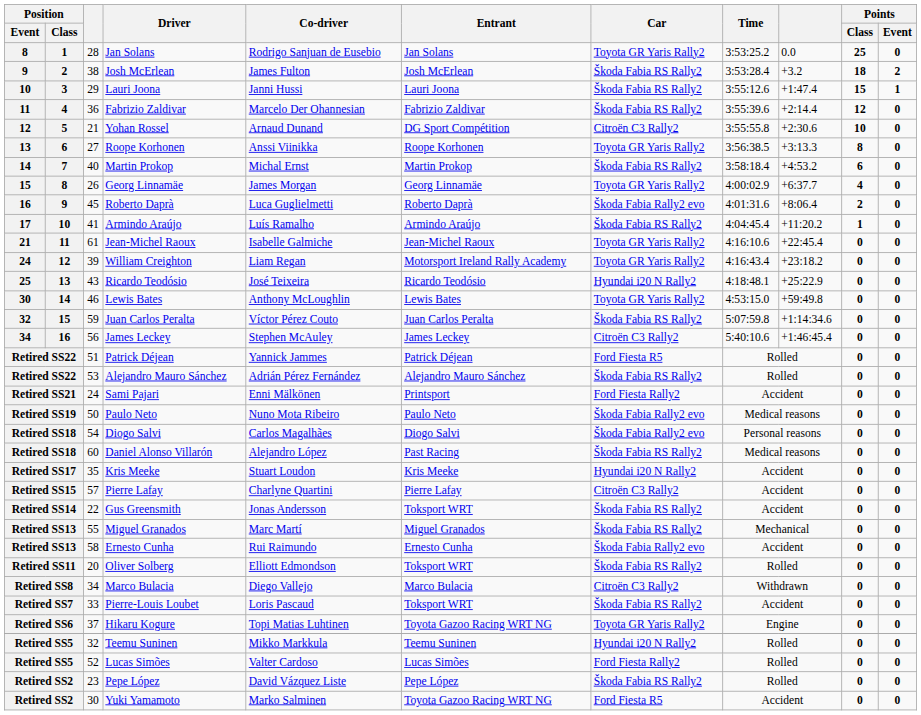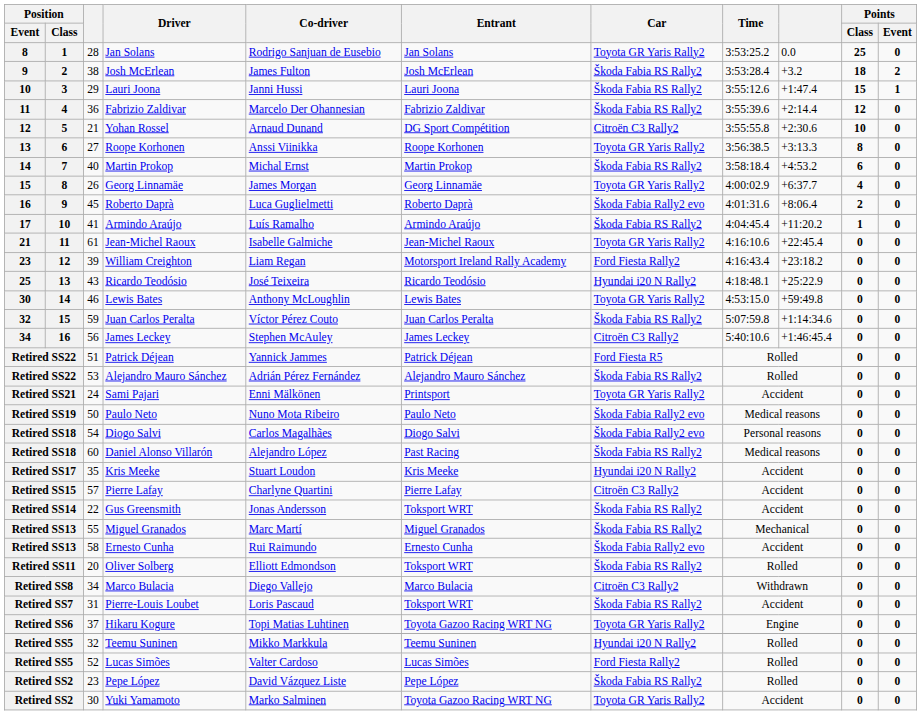 <table class="wikitable" width=85% style="font-size: 85%;">
 <tr>
 <th colspan="2">Position</th>
 <th rowspan="2"></th>
 <th rowspan="2">Driver</th>
 <th rowspan="2">Co-driver</th>
 <th rowspan="2">Entrant</th>
 <th rowspan="2">Car</th>
 <th rowspan="2">Time</th>
 <th rowspan="2"></th>
 <th colspan="3">Points</th>
 </tr>
 <tr>
 <th>Event</th>
 <th>Class</th>
 <th>Class</th>
 <th>Event</th>
 </tr>
 <tr>
 <th>8</th>
 <th>1</th>
 <td align="center">28</td>
 <td><a href='#'>Jan Solans</a></td>
 <td><a href='#'>Rodrigo Sanjuan de Eusebio</a></td>
 <td><a href='#'>Jan Solans</a></td>
 <td><a href='#'>Toyota GR Yaris Rally2</a></td>
 <td>3:53:25.2</td>
 <td>0.0</td>
 <td align="center"><strong>25</strong></td>
 <td align="center"><strong>0</strong></td>
 </tr>
 <tr>
 <th>9</th>
 <th>2</th>
 <td align="center">38</td>
 <td><a href='#'>Josh McErlean</a></td>
 <td><a href='#'>James Fulton</a></td>
 <td><a href='#'>Josh McErlean</a></td>
 <td><a href='#'>Škoda Fabia RS Rally2</a></td>
 <td>3:53:28.4</td>
 <td>+3.2</td>
 <td align="center"><strong>18</strong></td>
 <td align="center"><strong>2</strong></td>
 </tr>
 <tr>
 <th>10</th>
 <th>3</th>
 <td align="center">29</td>
 <td><a href='#'>Lauri Joona</a></td>
 <td><a href='#'>Janni Hussi</a></td>
 <td><a href='#'>Lauri Joona</a></td>
 <td><a href='#'>Škoda Fabia RS Rally2</a></td>
 <td>3:55:12.6</td>
 <td>+1:47.4</td>
 <td align="center"><strong>15</strong></td>
 <td align="center"><strong>1</strong></td>
 </tr>
 <tr>
 <th>11</th>
 <th>4</th>
 <td align="center">36</td>
 <td><a href='#'>Fabrizio Zaldivar</a></td>
 <td><a href='#'>Marcelo Der Ohannesian</a></td>
 <td><a href='#'>Fabrizio Zaldivar</a></td>
 <td><a href='#'>Škoda Fabia RS Rally2</a></td>
 <td>3:55:39.6</td>
 <td>+2:14.4</td>
 <td align="center"><strong>12</strong></td>
 <td align="center"><strong>0</strong></td>
 </tr>
 <tr>
 <th>12</th>
 <th>5</th>
 <td align="center">21</td>
 <td><a href='#'>Yohan Rossel</a></td>
 <td><a href='#'>Arnaud Dunand</a></td>
 <td><a href='#'>DG Sport Compétition</a></td>
 <td><a href='#'>Citroën C3 Rally2</a></td>
 <td>3:55:55.8</td>
 <td>+2:30.6</td>
 <td align="center"><strong>10</strong></td>
 <td align="center"><strong>0</strong></td>
 </tr>
 <tr>
 <th>13</th>
 <th>6</th>
 <td align="center">27</td>
 <td><a href='#'>Roope Korhonen</a></td>
 <td><a href='#'>Anssi Viinikka</a></td>
 <td><a href='#'>Roope Korhonen</a></td>
 <td><a href='#'>Toyota GR Yaris Rally2</a></td>
 <td>3:56:38.5</td>
 <td>+3:13.3</td>
 <td align="center"><strong>8</strong></td>
 <td align="center"><strong>0</strong></td>
 </tr>
 <tr>
 <th>14</th>
 <th>7</th>
 <td align="center">40</td>
 <td><a href='#'>Martin Prokop</a></td>
 <td><a href='#'>Michal Ernst</a></td>
 <td><a href='#'>Martin Prokop</a></td>
 <td><a href='#'>Škoda Fabia RS Rally2</a></td>
 <td>3:58:18.4</td>
 <td>+4:53.2</td>
 <td align="center"><strong>6</strong></td>
 <td align="center"><strong>0</strong></td>
 </tr>
 <tr>
 <th>15</th>
 <th>8</th>
 <td align="center">26</td>
 <td><a href='#'>Georg Linnamäe</a></td>
 <td><a href='#'>James Morgan</a></td>
 <td><a href='#'>Georg Linnamäe</a></td>
 <td><a href='#'>Toyota GR Yaris Rally2</a></td>
 <td>4:00:02.9</td>
 <td>+6:37.7</td>
 <td align="center"><strong>4</strong></td>
 <td align="center"><strong>0</strong></td>
 </tr>
 <tr>
 <th>16</th>
 <th>9</th>
 <td align="center">45</td>
 <td><a href='#'>Roberto Daprà</a></td>
 <td><a href='#'>Luca Guglielmetti</a></td>
 <td><a href='#'>Roberto Daprà</a></td>
 <td><a href='#'>Škoda Fabia Rally2 evo</a></td>
 <td>4:01:31.6</td>
 <td>+8:06.4</td>
 <td align="center"><strong>2</strong></td>
 <td align="center"><strong>0</strong></td>
 </tr>
 <tr>
 <th>17</th>
 <th>10</th>
 <td align="center">41</td>
 <td><a href='#'>Armindo Araújo</a></td>
 <td><a href='#'>Luís Ramalho</a></td>
 <td><a href='#'>Armindo Araújo</a></td>
 <td><a href='#'>Škoda Fabia RS Rally2</a></td>
 <td>4:04:45.4</td>
 <td>+11:20.2</td>
 <td align="center"><strong>1</strong></td>
 <td align="center"><strong>0</strong></td>
 </tr>
 <tr>
 <th>21</th>
 <th>11</th>
 <td align="center">61</td>
 <td><a href='#'>Jean-Michel Raoux</a></td>
 <td><a href='#'>Isabelle Galmiche</a></td>
 <td><a href='#'>Jean-Michel Raoux</a></td>
 <td><a href='#'>Toyota GR Yaris Rally2</a></td>
 <td>4:16:10.6</td>
 <td>+22:45.4</td>
 <td align="center"><strong>0</strong></td>
 <td align="center"><strong>0</strong></td>
 </tr>
 <tr>
-<th>24</th>
+<th>23</th>
 <th>12</th>
 <td align="center">39</td>
 <td><a href='#'>William Creighton</a></td>
 <td><a href='#'>Liam Regan</a></td>
 <td><a href='#'>Motorsport Ireland Rally Academy</a></td>
-<td><a href='#'>Toyota GR Yaris Rally2</a></td>
+<td><a href='#'>Ford Fiesta Rally2</a></td>
 <td>4:16:43.4</td>
 <td>+23:18.2</td>
 <td align="center"><strong>0</strong></td>
 <td align="center"><strong>0</strong></td>
 </tr>
 <tr>
 <th>25</th>
 <th>13</th>
 <td align="center">43</td>
 <td><a href='#'>Ricardo Teodósio</a></td>
 <td><a href='#'>José Teixeira</a></td>
 <td><a href='#'>Ricardo Teodósio</a></td>
 <td><a href='#'>Hyundai i20 N Rally2</a></td>
 <td>4:18:48.1</td>
 <td>+25:22.9</td>
 <td align="center"><strong>0</strong></td>
 <td align="center"><strong>0</strong></td>
 </tr>
 <tr>
 <th>30</th>
 <th>14</th>
 <td align="center">46</td>
 <td><a href='#'>Lewis Bates</a></td>
 <td><a href='#'>Anthony McLoughlin</a></td>
 <td><a href='#'>Lewis Bates</a></td>
 <td><a href='#'>Toyota GR Yaris Rally2</a></td>
 <td>4:53:15.0</td>
 <td>+59:49.8</td>
 <td align="center"><strong>0</strong></td>
 <td align="center"><strong>0</strong></td>
 </tr>
 <tr>
 <th>32</th>
 <th>15</th>
 <td align="center">59</td>
 <td><a href='#'>Juan Carlos Peralta</a></td>
 <td><a href='#'>Víctor Pérez Couto</a></td>
 <td><a href='#'>Juan Carlos Peralta</a></td>
 <td><a href='#'>Škoda Fabia RS Rally2</a></td>
 <td>5:07:59.8</td>
 <td>+1:14:34.6</td>
 <td align="center"><strong>0</strong></td>
 <td align="center"><strong>0</strong></td>
 </tr>
 <tr>
 <th>34</th>
 <th>16</th>
 <td align="center">56</td>
 <td><a href='#'>James Leckey</a></td>
 <td><a href='#'>Stephen McAuley</a></td>
 <td><a href='#'>James Leckey</a></td>
 <td><a href='#'>Citroën C3 Rally2</a></td>
 <td>5:40:10.6</td>
 <td>+1:46:45.4</td>
 <td align="center"><strong>0</strong></td>
 <td align="center"><strong>0</strong></td>
 </tr>
 <tr>
 <th colspan="2">Retired SS22</th>
 <td align="center">51</td>
 <td><a href='#'>Patrick Déjean</a></td>
 <td><a href='#'>Yannick Jammes</a></td>
 <td><a href='#'>Patrick Déjean</a></td>
 <td><a href='#'>Ford Fiesta R5</a></td>
 <td align="center" colspan="2">Rolled</td>
 <td align="center"><strong>0</strong></td>
 <td align="center"><strong>0</strong></td>
 </tr>
 <tr>
 <th colspan="2">Retired SS22</th>
 <td align="center">53</td>
 <td><a href='#'>Alejandro Mauro Sánchez</a></td>
 <td><a href='#'>Adrián Pérez Fernández</a></td>
 <td><a href='#'>Alejandro Mauro Sánchez</a></td>
 <td><a href='#'>Škoda Fabia RS Rally2</a></td>
 <td align="center" colspan="2">Rolled</td>
 <td align="center"><strong>0</strong></td>
 <td align="center"><strong>0</strong></td>
 </tr>
 <tr>
 <th colspan="2">Retired SS21</th>
 <td align="center">24</td>
 <td><a href='#'>Sami Pajari</a></td>
 <td><a href='#'>Enni Mälkönen</a></td>
 <td><a href='#'>Printsport</a></td>
-<td><a href='#'>Ford Fiesta Rally2</a></td>
+<td><a href='#'>Toyota GR Yaris Rally2</a></td>
 <td align="center" colspan="2">Accident</td>
 <td align="center"><strong>0</strong></td>
 <td align="center"><strong>0</strong></td>
 </tr>
 <tr>
 <th colspan="2">Retired SS19</th>
 <td align="center">50</td>
 <td><a href='#'>Paulo Neto</a></td>
 <td><a href='#'>Nuno Mota Ribeiro</a></td>
 <td><a href='#'>Paulo Neto</a></td>
 <td><a href='#'>Škoda Fabia Rally2 evo</a></td>
 <td align="center" colspan="2">Medical reasons</td>
 <td align="center"><strong>0</strong></td>
 <td align="center"><strong>0</strong></td>
 </tr>
 <tr>
 <th colspan="2">Retired SS18</th>
 <td align="center">54</td>
 <td><a href='#'>Diogo Salvi</a></td>
 <td><a href='#'>Carlos Magalhães</a></td>
 <td><a href='#'>Diogo Salvi</a></td>
 <td><a href='#'>Škoda Fabia Rally2 evo</a></td>
 <td align="center" colspan="2">Personal reasons</td>
 <td align="center"><strong>0</strong></td>
 <td align="center"><strong>0</strong></td>
 </tr>
 <tr>
 <th colspan="2">Retired SS18</th>
 <td align="center">60</td>
 <td><a href='#'>Daniel Alonso Villarón</a></td>
 <td><a href='#'>Alejandro López</a></td>
 <td><a href='#'>Past Racing</a></td>
 <td><a href='#'>Škoda Fabia RS Rally2</a></td>
 <td align="center" colspan="2">Medical reasons</td>
 <td align="center"><strong>0</strong></td>
 <td align="center"><strong>0</strong></td>
 </tr>
 <tr>
 <th colspan="2">Retired SS17</th>
 <td align="center">35</td>
 <td><a href='#'>Kris Meeke</a></td>
 <td><a href='#'>Stuart Loudon</a></td>
 <td><a href='#'>Kris Meeke</a></td>
 <td><a href='#'>Hyundai i20 N Rally2</a></td>
 <td align="center" colspan="2">Accident</td>
 <td align="center"><strong>0</strong></td>
 <td align="center"><strong>0</strong></td>
 </tr>
 <tr>
 <th colspan="2">Retired SS15</th>
 <td align="center">57</td>
 <td><a href='#'>Pierre Lafay</a></td>
 <td><a href='#'>Charlyne Quartini</a></td>
 <td><a href='#'>Pierre Lafay</a></td>
 <td><a href='#'>Citroën C3 Rally2</a></td>
 <td align="center" colspan="2">Accident</td>
 <td align="center"><strong>0</strong></td>
 <td align="center"><strong>0</strong></td>
 </tr>
 <tr>
 <th colspan="2">Retired SS14</th>
 <td align="center">22</td>
 <td><a href='#'>Gus Greensmith</a></td>
 <td><a href='#'>Jonas Andersson</a></td>
 <td><a href='#'>Toksport WRT</a></td>
 <td><a href='#'>Škoda Fabia RS Rally2</a></td>
 <td align="center" colspan="2">Accident</td>
 <td align="center"><strong>0</strong></td>
 <td align="center"><strong>0</strong></td>
 </tr>
 <tr>
 <th colspan="2">Retired SS13</th>
 <td align="center">55</td>
 <td><a href='#'>Miguel Granados</a></td>
 <td><a href='#'>Marc Martí</a></td>
 <td><a href='#'>Miguel Granados</a></td>
 <td><a href='#'>Škoda Fabia RS Rally2</a></td>
 <td align="center" colspan="2">Mechanical</td>
 <td align="center"><strong>0</strong></td>
 <td align="center"><strong>0</strong></td>
 </tr>
 <tr>
 <th colspan="2">Retired SS13</th>
 <td align="center">58</td>
 <td><a href='#'>Ernesto Cunha</a></td>
 <td><a href='#'>Rui Raimundo</a></td>
 <td><a href='#'>Ernesto Cunha</a></td>
 <td><a href='#'>Škoda Fabia Rally2 evo</a></td>
 <td align="center" colspan="2">Accident</td>
 <td align="center"><strong>0</strong></td>
 <td align="center"><strong>0</strong></td>
 </tr>
 <tr>
 <th colspan="2">Retired SS11</th>
 <td align="center">20</td>
 <td><a href='#'>Oliver Solberg</a></td>
 <td><a href='#'>Elliott Edmondson</a></td>
 <td><a href='#'>Toksport WRT</a></td>
 <td><a href='#'>Škoda Fabia RS Rally2</a></td>
 <td align="center" colspan="2">Rolled</td>
 <td align="center"><strong>0</strong></td>
 <td align="center"><strong>0</strong></td>
 </tr>
 <tr>
 <th colspan="2">Retired SS8</th>
 <td align="center">34</td>
 <td><a href='#'>Marco Bulacia</a></td>
 <td><a href='#'>Diego Vallejo</a></td>
 <td><a href='#'>Marco Bulacia</a></td>
 <td><a href='#'>Citroën C3 Rally2</a></td>
 <td align="center" colspan="2">Withdrawn</td>
 <td align="center"><strong>0</strong></td>
 <td align="center"><strong>0</strong></td>
 </tr>
 <tr>
 <th colspan="2">Retired SS7</th>
-<td align="center">33</td>
+<td align="center">31</td>
 <td><a href='#'>Pierre-Louis Loubet</a></td>
 <td><a href='#'>Loris Pascaud</a></td>
 <td><a href='#'>Toksport WRT</a></td>
 <td><a href='#'>Škoda Fabia RS Rally2</a></td>
 <td align="center" colspan="2">Accident</td>
 <td align="center"><strong>0</strong></td>
 <td align="center"><strong>0</strong></td>
 </tr>
 <tr>
 <th colspan="2">Retired SS6</th>
 <td align="center">37</td>
 <td><a href='#'>Hikaru Kogure</a></td>
 <td><a href='#'>Topi Matias Luhtinen</a></td>
 <td><a href='#'>Toyota Gazoo Racing WRT NG</a></td>
 <td><a href='#'>Toyota GR Yaris Rally2</a></td>
 <td align="center" colspan="2">Engine</td>
 <td align="center"><strong>0</strong></td>
 <td align="center"><strong>0</strong></td>
 </tr>
 <tr>
 </tr>
 <tr>
 <th colspan="2">Retired SS5</th>
 <td align="center">32</td>
 <td><a href='#'>Teemu Suninen</a></td>
 <td><a href='#'>Mikko Markkula</a></td>
 <td><a href='#'>Teemu Suninen</a></td>
 <td><a href='#'>Hyundai i20 N Rally2</a></td>
 <td align="center" colspan="2">Rolled</td>
 <td align="center"><strong>0</strong></td>
 <td align="center"><strong>0</strong></td>
 </tr>
 <tr>
 <th colspan="2">Retired SS5</th>
 <td align="center">52</td>
 <td><a href='#'>Lucas Simões</a></td>
 <td><a href='#'>Valter Cardoso</a></td>
 <td><a href='#'>Lucas Simões</a></td>
 <td><a href='#'>Ford Fiesta Rally2</a></td>
 <td align="center" colspan="2">Rolled</td>
 <td align="center"><strong>0</strong></td>
 <td align="center"><strong>0</strong></td>
 </tr>
 <tr>
 <th colspan="2">Retired SS2</th>
 <td align="center">23</td>
 <td><a href='#'>Pepe López</a></td>
 <td><a href='#'>David Vázquez Liste</a></td>
 <td><a href='#'>Pepe López</a></td>
 <td><a href='#'>Škoda Fabia RS Rally2</a></td>
 <td align="center" colspan="2">Rolled</td>
 <td align="center"><strong>0</strong></td>
 <td align="center"><strong>0</strong></td>
 </tr>
 <tr>
 <th colspan="2">Retired SS2</th>
 <td align="center">30</td>
 <td><a href='#'>Yuki Yamamoto</a></td>
 <td><a href='#'>Marko Salminen</a></td>
 <td><a href='#'>Toyota Gazoo Racing WRT NG</a></td>
-<td><a href='#'>Ford Fiesta R5</a></td>
+<td><a href='#'>Toyota GR Yaris Rally2</a></td>
 <td align="center" colspan="2">Accident</td>
 <td align="center"><strong>0</strong></td>
 <td align="center"><strong>0</strong></td>
 </tr>
 </table>
